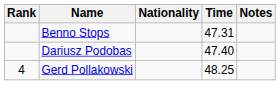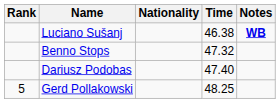 <table class="wikitable sortable" style="text-align:center">
 <tr>
 <th>Rank</th>
 <th>Name</th>
 <th>Nationality</th>
 <th>Time</th>
 <th>Notes</th>
 </tr>
 <tr>
 <td></td>
+<td align="left"><a href='#'>Luciano Sušanj</a></td>
+<td align=left></td>
+<td>46.38</td>
+<td><strong><a href='#'>WB</a></strong></td>
+</tr>
+<tr>
+<td></td>
 <td align="left"><a href='#'>Benno Stops</a></td>
 <td align=left></td>
-<td>47.31</td>
+<td>47.32</td>
 <td></td>
 </tr>
 <tr>
 <td></td>
 <td align="left"><a href='#'>Dariusz Podobas</a></td>
 <td align=left></td>
 <td>47.40</td>
 <td></td>
 </tr>
 <tr>
-<td>4</td>
+<td>5</td>
 <td align="left"><a href='#'>Gerd Pollakowski</a></td>
 <td align=left></td>
 <td>48.25</td>
 <td></td>
 </tr>
 </table>
